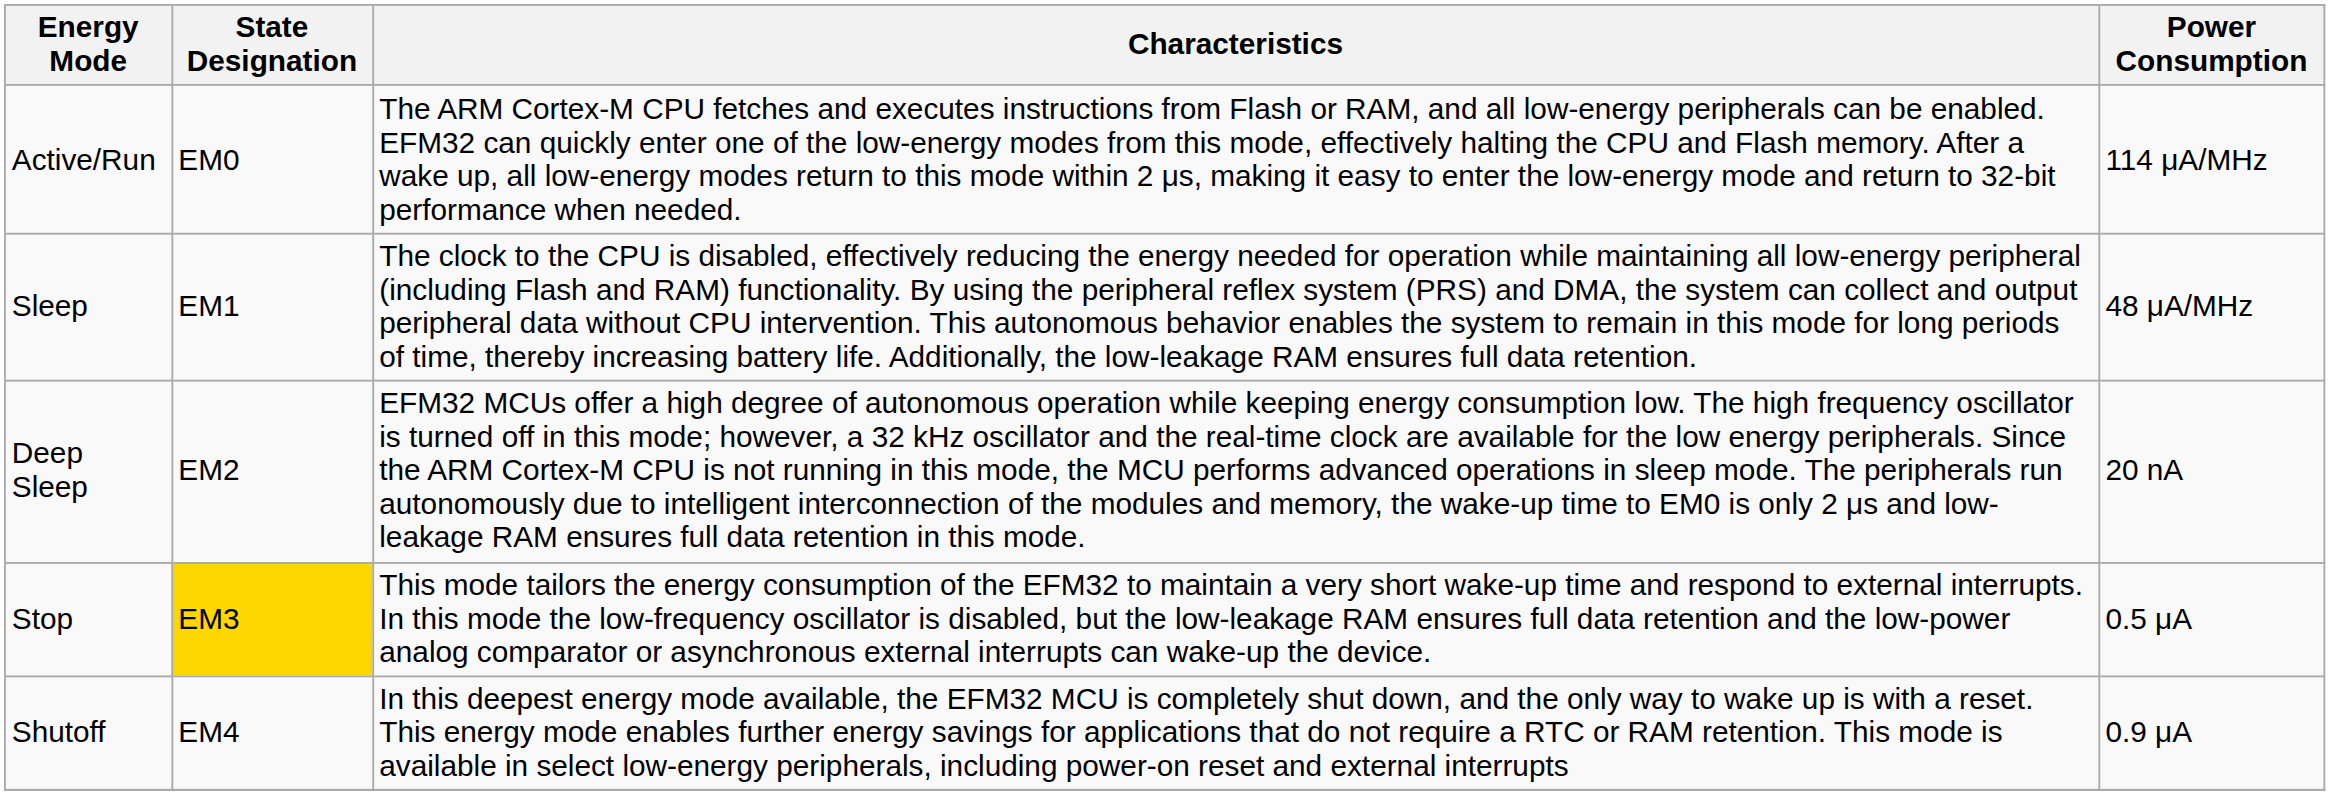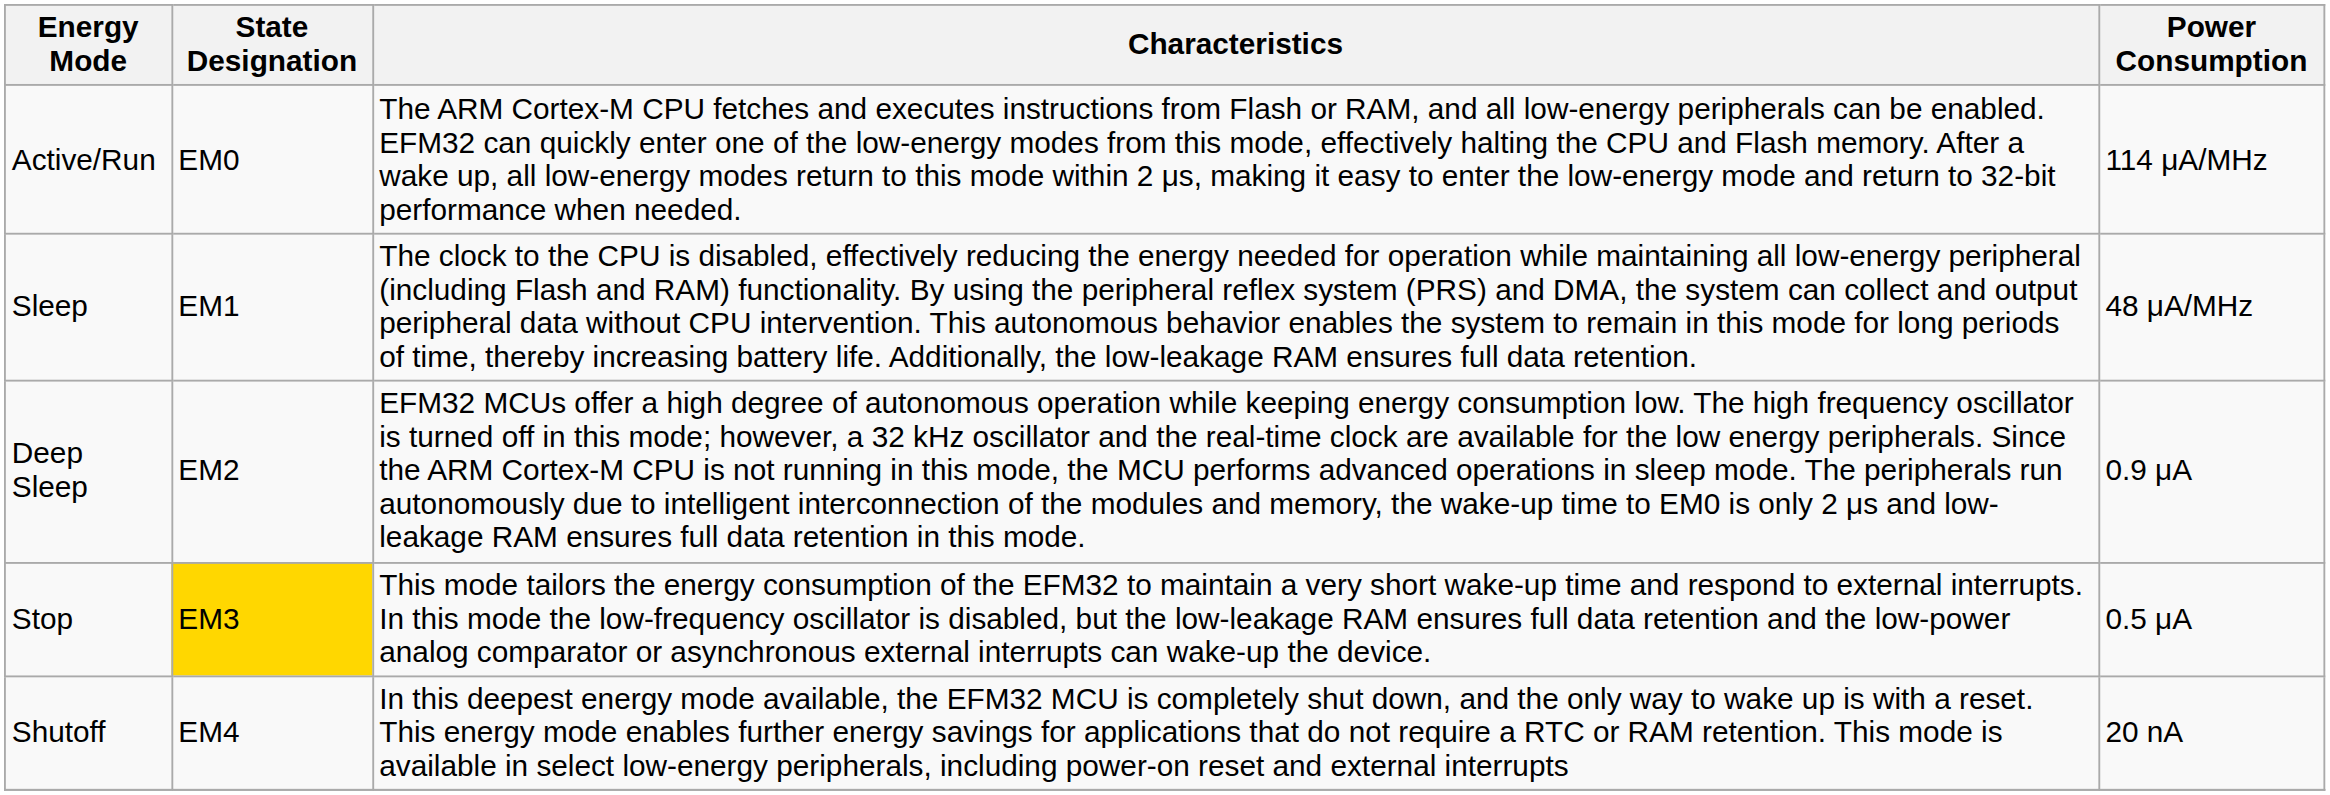 <table class="wikitable">
 <tr>
 <th>Energy Mode</th>
 <th>State Designation</th>
 <th>Characteristics</th>
 <th>Power Consumption</th>
 </tr>
 <tr>
 <td>Active/Run</td>
 <td>EM0</td>
 <td>The ARM Cortex-M CPU fetches and executes instructions from Flash or RAM, and all low-energy peripherals can be enabled. EFM32 can quickly enter one of the low-energy modes from this mode, effectively halting the CPU and Flash memory. After a wake up, all low-energy modes return to this mode within 2 μs, making it easy to enter the low-energy mode and return to 32-bit performance when needed.</td>
 <td>114 μA/MHz</td>
 </tr>
 <tr>
 <td>Sleep</td>
 <td>EM1</td>
 <td>The clock to the CPU is disabled, effectively reducing the energy needed for operation while maintaining all low-energy peripheral (including Flash and RAM) functionality. By using the peripheral reflex system (PRS) and DMA, the system can collect and output peripheral data without CPU intervention. This autonomous behavior enables the system to remain in this mode for long periods of time, thereby increasing battery life. Additionally, the low-leakage RAM ensures full data retention.</td>
 <td>48 μA/MHz</td>
 </tr>
 <tr>
 <td>Deep Sleep</td>
 <td>EM2</td>
 <td>EFM32 MCUs offer a high degree of autonomous operation while keeping energy consumption low. The high frequency oscillator is turned off in this mode; however, a 32 kHz oscillator and the real-time clock are available for the low energy peripherals. Since the ARM Cortex-M CPU is not running in this mode, the MCU performs advanced operations in sleep mode. The peripherals run autonomously due to intelligent interconnection of the modules and memory, the wake-up time to EM0 is only 2 μs and low-leakage RAM ensures full data retention in this mode.</td>
-<td>20 nA</td>
+<td>0.9 μA</td>
 </tr>
 <tr>
 <td>Stop</td>
 <td style="background: gold;">EM3</td>
 <td>This mode tailors the energy consumption of the EFM32 to maintain a very short wake-up time and respond to external interrupts. In this mode the low-frequency oscillator is disabled, but the low-leakage RAM ensures full data retention and the low-power analog comparator or asynchronous external interrupts can wake-up the device.</td>
 <td>0.5 μA</td>
 </tr>
 <tr>
 <td>Shutoff</td>
 <td>EM4</td>
 <td>In this deepest energy mode available, the EFM32 MCU is completely shut down, and the only way to wake up is with a reset. This energy mode enables further energy savings for applications that do not require a RTC or RAM retention. This mode is available in select low-energy peripherals, including power-on reset and external interrupts</td>
-<td>0.9 μA</td>
+<td>20 nA</td>
 </tr>
 <tr>
 </tr>
 </table>
